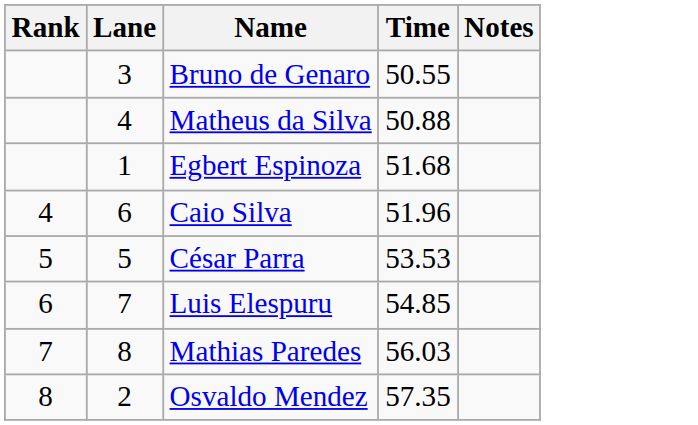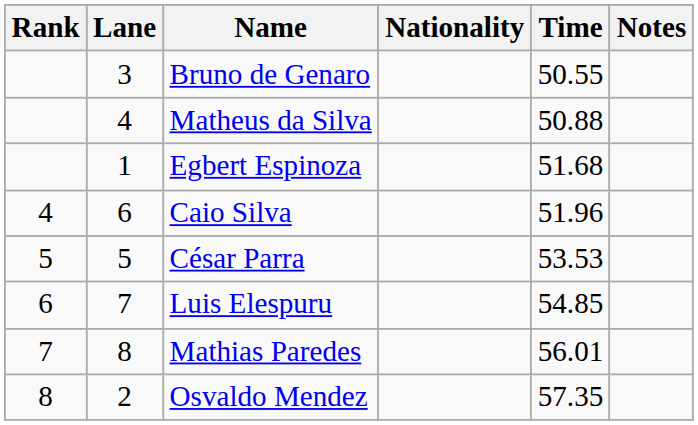 <table class="wikitable sortable" style="text-align:center">
 <tr>
 <th>Rank</th>
 <th>Lane</th>
 <th>Name</th>
+<th>Nationality</th>
 <th>Time</th>
 <th>Notes</th>
 </tr>
 <tr>
 <td></td>
 <td>3</td>
 <td align=left><a href='#'>Bruno de Genaro</a></td>
+<td align=left></td>
 <td>50.55</td>
 <td></td>
 </tr>
 <tr>
 <td></td>
 <td>4</td>
 <td align=left><a href='#'>Matheus da Silva</a></td>
+<td align=left></td>
 <td>50.88</td>
 <td></td>
 </tr>
 <tr>
 <td></td>
 <td>1</td>
 <td align=left><a href='#'>Egbert Espinoza</a></td>
+<td align=left></td>
 <td>51.68</td>
 <td></td>
 </tr>
 <tr>
 <td>4</td>
 <td>6</td>
 <td align=left><a href='#'>Caio Silva</a></td>
+<td align=left></td>
 <td>51.96</td>
 <td></td>
 </tr>
 <tr>
 <td>5</td>
 <td>5</td>
 <td align=left><a href='#'>César Parra</a></td>
+<td align=left></td>
 <td>53.53</td>
 <td></td>
 </tr>
 <tr>
 <td>6</td>
 <td>7</td>
 <td align=left><a href='#'>Luis Elespuru</a></td>
+<td align=left></td>
 <td>54.85</td>
 <td></td>
 </tr>
 <tr>
 <td>7</td>
 <td>8</td>
 <td align=left><a href='#'>Mathias Paredes</a></td>
-<td>56.03</td>
+<td align=left></td>
+<td>56.01</td>
 <td></td>
 </tr>
 <tr>
 <td>8</td>
 <td>2</td>
 <td align=left><a href='#'>Osvaldo Mendez</a></td>
+<td align=left></td>
 <td>57.35</td>
 <td></td>
 </tr>
 </table>
